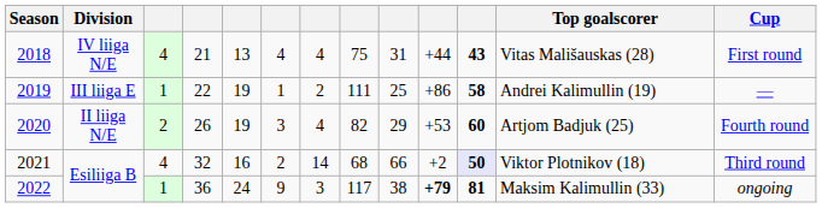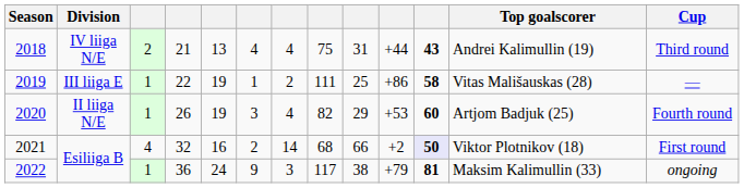 <table class="wikitable collapsible">
 <tr>
 <th>Season</th>
 <th width=70px>Division</th>
 <th width=30px></th>
 <th width=30px></th>
 <th width=30px></th>
 <th width=30px></th>
 <th width=30px></th>
 <th width=30px></th>
 <th width=30px></th>
 <th width=30px></th>
 <th width=30px></th>
 <th width=200px>Top goalscorer</th>
 <th width=90px><a href='#'>Cup</a></th>
 </tr>
 <tr align=center>
 <td><a href='#'>2018</a></td>
 <td><a href='#'>IV liiga N/E</a></td>
-<td style="background:#DDFFDD;">4</td>
+<td style="background:#DDFFDD;">2</td>
 <td>21</td>
 <td>13</td>
 <td>4</td>
 <td>4</td>
 <td>75</td>
 <td>31</td>
 <td>+44</td>
 <td><strong>43</strong></td>
-<td align=left> Vitas Mališauskas (28)</td>
-<td><a href='#'>First round</a></td>
+<td align=left> Andrei Kalimullin (19)</td>
+<td><a href='#'>Third round</a></td>
 </tr>
 <tr align=center>
 <td><a href='#'>2019</a></td>
 <td><a href='#'>III liiga E</a></td>
 <td style="background:#DDFFDD;">1</td>
 <td>22</td>
 <td>19</td>
 <td>1</td>
 <td>2</td>
 <td>111</td>
 <td>25</td>
 <td>+86</td>
 <td><strong>58</strong></td>
-<td align=left> Andrei Kalimullin (19)</td>
+<td align=left> Vitas Mališauskas (28)</td>
 <td><a href='#'>—</a></td>
 </tr>
 <tr align=center>
 <td><a href='#'>2020</a></td>
 <td><a href='#'>II liiga N/E</a></td>
-<td style="background:#DDFFDD;">2</td>
+<td style="background:#DDFFDD;">1</td>
 <td>26</td>
 <td>19</td>
 <td>3</td>
 <td>4</td>
 <td>82</td>
 <td>29</td>
 <td>+53</td>
 <td><strong>60</strong></td>
 <td align=left> Artjom Badjuk (25)</td>
 <td><a href='#'>Fourth round</a></td>
 </tr>
 <tr align=center>
 <td>2021</td>
 <td rowspan="2"><a href='#'>Esiliiga B</a></td>
 <td>4</td>
 <td>32</td>
 <td>16</td>
 <td>2</td>
 <td>14</td>
 <td>68</td>
 <td>66</td>
 <td>+2</td>
 <td style="background: lavender;"><strong>50</strong></td>
 <td align="left"> Viktor Plotnikov (18)</td>
-<td><a href='#'>Third round</a></td>
+<td><a href='#'>First round</a></td>
 </tr>
 <tr align=center>
 <td><a href='#'>2022</a></td>
 <td style="background:#DDFFDD;">1</td>
 <td>36</td>
 <td>24</td>
 <td>9</td>
 <td>3</td>
 <td>117</td>
 <td>38</td>
-<td><strong>+79</strong></td>
+<td>+79</td>
 <td><strong>81</strong></td>
 <td align="left"> Maksim Kalimullin (33)</td>
 <td><em>ongoing</em></td>
 </tr>
 </table>
